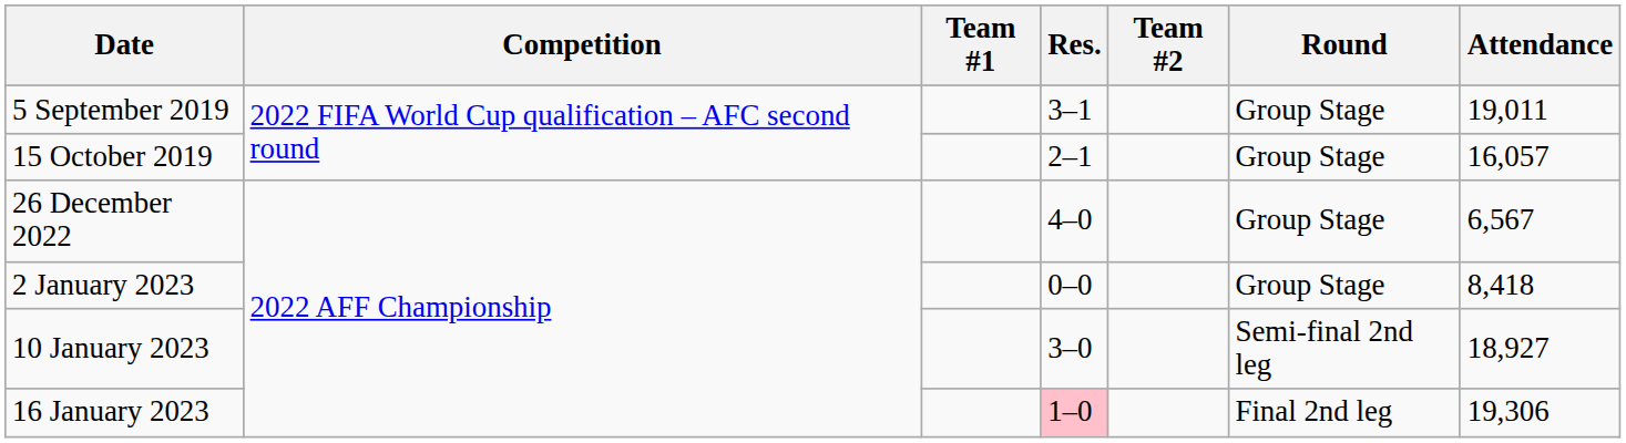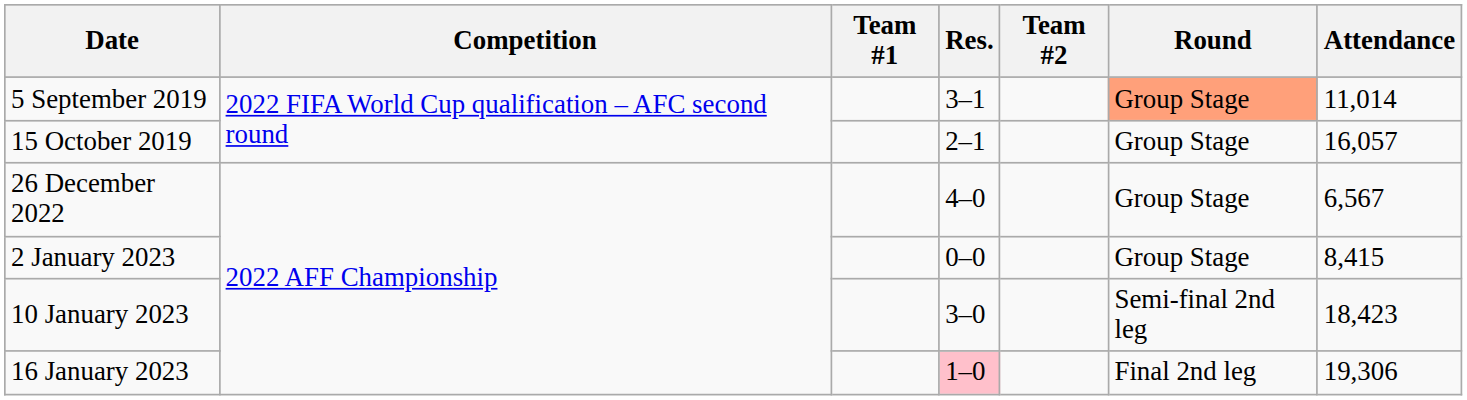 <table class="wikitable">
 <tr>
 <th>Date</th>
 <th>Competition</th>
 <th>Team #1</th>
 <th>Res.</th>
 <th>Team #2</th>
 <th>Round</th>
 <th>Attendance</th>
 </tr>
 <tr>
 <td>5 September 2019</td>
 <td rowspan="2"><a href='#'>2022 FIFA World Cup qualification – AFC second round</a></td>
 <td></td>
 <td>3–1</td>
 <td></td>
-<td>Group Stage</td>
-<td>19,011</td>
+<td style="background: lightsalmon;">Group Stage</td>
+<td>11,014</td>
 </tr>
 <tr>
 <td>15 October 2019</td>
 <td></td>
 <td>2–1</td>
 <td></td>
 <td>Group Stage</td>
 <td>16,057</td>
 </tr>
 <tr>
 <td>26 December 2022</td>
 <td rowspan="4"><a href='#'>2022 AFF Championship</a></td>
 <td></td>
 <td>4–0</td>
 <td></td>
 <td>Group Stage</td>
 <td>6,567</td>
 </tr>
 <tr>
 <td>2 January 2023</td>
 <td></td>
 <td>0–0</td>
 <td></td>
 <td>Group Stage</td>
-<td>8,418</td>
+<td>8,415</td>
 </tr>
 <tr>
 <td>10 January 2023</td>
 <td></td>
 <td>3–0</td>
 <td></td>
 <td>Semi-final 2nd leg</td>
-<td>18,927</td>
+<td>18,423</td>
 </tr>
 <tr>
 <td>16 January 2023</td>
 <td></td>
 <td style="background: pink;">1–0</td>
 <td></td>
 <td>Final 2nd leg</td>
 <td>19,306</td>
 </tr>
 </table>
